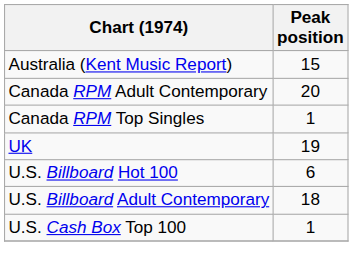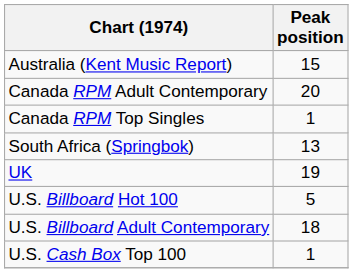 <table class="wikitable sortable">
 <tr>
 <th>Chart (1974)</th>
 <th>Peak<br>position</th>
 </tr>
 <tr>
 <td>Australia (<a href='#'>Kent Music Report</a>)</td>
 <td style="text-align:center;">15</td>
 </tr>
 <tr>
 <td>Canada <em><a href='#'>RPM</a></em> Adult Contemporary</td>
 <td style="text-align:center;">20</td>
 </tr>
 <tr>
 <td>Canada <em><a href='#'>RPM</a></em> Top Singles</td>
 <td style="text-align:center;">1</td>
 </tr>
 <tr>
+<td>South Africa (<a href='#'>Springbok</a>)</td>
+<td align="center">13</td>
+</tr>
+<tr>
 <td><a href='#'>UK</a></td>
 <td style="text-align:center;">19</td>
 </tr>
 <tr>
 <td>U.S. <em><a href='#'>Billboard</a></em> <a href='#'>Hot 100</a></td>
-<td style="text-align:center;">6</td>
+<td style="text-align:center;">5</td>
 </tr>
 <tr>
 <td>U.S. <em><a href='#'>Billboard</a></em> <a href='#'>Adult Contemporary</a></td>
 <td style="text-align:center;">18</td>
 </tr>
 <tr>
 <td>U.S. <a href='#'><em>Cash Box</em></a> Top 100</td>
 <td align="center">1</td>
 </tr>
 <tr>
 </tr>
 </table>
